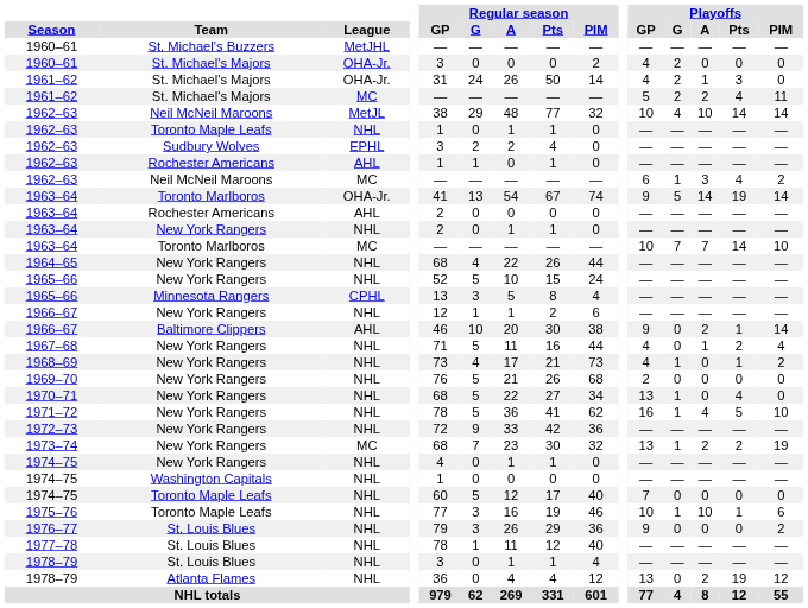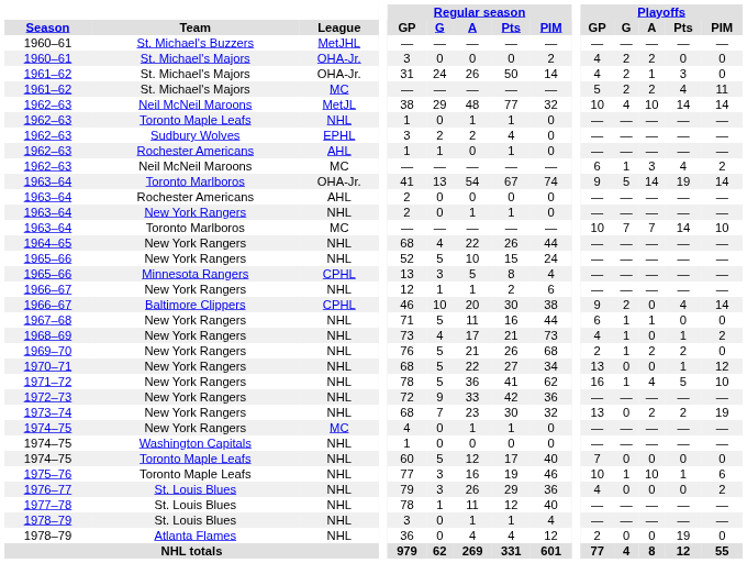 <table border="0" cellpadding="1" cellspacing="0" style="text-align:center; width:60em">
 <tr bgcolor="#e0e0e0">
 <th colspan="3" bgcolor="#ffffff"> </th>
 <th rowspan="99" bgcolor="#ffffff"> </th>
 <th colspan="5"><a href='#'>Regular season</a></th>
 <th rowspan="99" bgcolor="#ffffff"> </th>
 <th colspan="5"><a href='#'>Playoffs</a></th>
 </tr>
 <tr bgcolor="#e0e0e0">
 <th><a href='#'>Season</a></th>
 <th>Team</th>
 <th>League</th>
 <th>GP</th>
 <th><a href='#'>G</a></th>
 <th><a href='#'>A</a></th>
 <th><a href='#'>Pts</a></th>
 <th><a href='#'>PIM</a></th>
 <th>GP</th>
 <th>G</th>
 <th>A</th>
 <th>Pts</th>
 <th>PIM</th>
 </tr>
 <tr>
 <td>1960–61</td>
 <td><a href='#'>St. Michael's Buzzers</a></td>
 <td><a href='#'>MetJHL</a></td>
 <td>—</td>
 <td>—</td>
 <td>—</td>
 <td>—</td>
 <td>—</td>
 <td>—</td>
 <td>—</td>
 <td>—</td>
 <td>—</td>
 <td>—</td>
 </tr>
 <tr bgcolor="#f0f0f0">
 <td><a href='#'>1960–61</a></td>
 <td><a href='#'>St. Michael's Majors</a></td>
 <td><a href='#'>OHA-Jr.</a></td>
 <td>3</td>
 <td>0</td>
 <td>0</td>
 <td>0</td>
 <td>2</td>
 <td>4</td>
 <td>2</td>
-<td>0</td>
+<td>2</td>
 <td>0</td>
 <td>0</td>
 </tr>
 <tr>
 <td><a href='#'>1961–62</a></td>
 <td>St. Michael's Majors</td>
 <td>OHA-Jr.</td>
 <td>31</td>
 <td>24</td>
 <td>26</td>
 <td>50</td>
 <td>14</td>
 <td>4</td>
 <td>2</td>
 <td>1</td>
 <td>3</td>
 <td>0</td>
 </tr>
 <tr bgcolor="#f0f0f0">
 <td><a href='#'>1961–62</a></td>
 <td>St. Michael's Majors</td>
 <td><a href='#'>MC</a></td>
 <td>—</td>
 <td>—</td>
 <td>—</td>
 <td>—</td>
 <td>—</td>
 <td>5</td>
 <td>2</td>
 <td>2</td>
 <td>4</td>
 <td>11</td>
 </tr>
 <tr>
 <td><a href='#'>1962–63</a></td>
 <td><a href='#'>Neil McNeil Maroons</a></td>
 <td><a href='#'>MetJL</a></td>
 <td>38</td>
 <td>29</td>
 <td>48</td>
 <td>77</td>
 <td>32</td>
 <td>10</td>
 <td>4</td>
 <td>10</td>
 <td>14</td>
 <td>14</td>
 </tr>
 <tr bgcolor="#f0f0f0">
 <td><a href='#'>1962–63</a></td>
 <td><a href='#'>Toronto Maple Leafs</a></td>
 <td><a href='#'>NHL</a></td>
 <td>1</td>
 <td>0</td>
 <td>1</td>
 <td>1</td>
 <td>0</td>
 <td>—</td>
 <td>—</td>
 <td>—</td>
 <td>—</td>
 <td>—</td>
 </tr>
 <tr>
 <td><a href='#'>1962–63</a></td>
 <td><a href='#'>Sudbury Wolves</a></td>
 <td><a href='#'>EPHL</a></td>
 <td>3</td>
 <td>2</td>
 <td>2</td>
 <td>4</td>
 <td>0</td>
 <td>—</td>
 <td>—</td>
 <td>—</td>
 <td>—</td>
 <td>—</td>
 </tr>
 <tr bgcolor="#f0f0f0">
 <td><a href='#'>1962–63</a></td>
 <td><a href='#'>Rochester Americans</a></td>
 <td><a href='#'>AHL</a></td>
 <td>1</td>
 <td>1</td>
 <td>0</td>
 <td>1</td>
 <td>0</td>
 <td>—</td>
 <td>—</td>
 <td>—</td>
 <td>—</td>
 <td>—</td>
 </tr>
 <tr>
 <td><a href='#'>1962–63</a></td>
 <td>Neil McNeil Maroons</td>
 <td>MC</td>
 <td>—</td>
 <td>—</td>
 <td>—</td>
 <td>—</td>
 <td>—</td>
 <td>6</td>
 <td>1</td>
 <td>3</td>
 <td>4</td>
 <td>2</td>
 </tr>
 <tr bgcolor="#f0f0f0">
 <td><a href='#'>1963–64</a></td>
 <td><a href='#'>Toronto Marlboros</a></td>
 <td>OHA-Jr.</td>
 <td>41</td>
 <td>13</td>
 <td>54</td>
 <td>67</td>
 <td>74</td>
 <td>9</td>
 <td>5</td>
 <td>14</td>
 <td>19</td>
 <td>14</td>
 </tr>
 <tr>
 <td><a href='#'>1963–64</a></td>
 <td>Rochester Americans</td>
 <td>AHL</td>
 <td>2</td>
 <td>0</td>
 <td>0</td>
 <td>0</td>
 <td>0</td>
 <td>—</td>
 <td>—</td>
 <td>—</td>
 <td>—</td>
 <td>—</td>
 </tr>
 <tr bgcolor="#f0f0f0">
 <td><a href='#'>1963–64</a></td>
 <td><a href='#'>New York Rangers</a></td>
 <td>NHL</td>
 <td>2</td>
 <td>0</td>
 <td>1</td>
 <td>1</td>
 <td>0</td>
 <td>—</td>
 <td>—</td>
 <td>—</td>
 <td>—</td>
 <td>—</td>
 </tr>
 <tr>
 <td><a href='#'>1963–64</a></td>
 <td>Toronto Marlboros</td>
 <td>MC</td>
 <td>—</td>
 <td>—</td>
 <td>—</td>
 <td>—</td>
 <td>—</td>
 <td>10</td>
 <td>7</td>
 <td>7</td>
 <td>14</td>
 <td>10</td>
 </tr>
 <tr bgcolor="#f0f0f0">
 <td><a href='#'>1964–65</a></td>
 <td>New York Rangers</td>
 <td>NHL</td>
 <td>68</td>
 <td>4</td>
 <td>22</td>
 <td>26</td>
 <td>44</td>
 <td>—</td>
 <td>—</td>
 <td>—</td>
 <td>—</td>
 <td>—</td>
 </tr>
 <tr>
 <td><a href='#'>1965–66</a></td>
 <td>New York Rangers</td>
 <td>NHL</td>
 <td>52</td>
 <td>5</td>
 <td>10</td>
 <td>15</td>
 <td>24</td>
 <td>—</td>
 <td>—</td>
 <td>—</td>
 <td>—</td>
 <td>—</td>
 </tr>
 <tr bgcolor="#f0f0f0">
 <td><a href='#'>1965–66</a></td>
 <td><a href='#'>Minnesota Rangers</a></td>
 <td><a href='#'>CPHL</a></td>
 <td>13</td>
 <td>3</td>
 <td>5</td>
 <td>8</td>
 <td>4</td>
 <td>—</td>
 <td>—</td>
 <td>—</td>
 <td>—</td>
 <td>—</td>
 </tr>
 <tr>
 <td><a href='#'>1966–67</a></td>
 <td>New York Rangers</td>
 <td>NHL</td>
 <td>12</td>
 <td>1</td>
 <td>1</td>
 <td>2</td>
 <td>6</td>
 <td>—</td>
 <td>—</td>
 <td>—</td>
 <td>—</td>
 <td>—</td>
 </tr>
 <tr bgcolor="#f0f0f0">
 <td><a href='#'>1966–67</a></td>
 <td><a href='#'>Baltimore Clippers</a></td>
-<td>AHL</td>
+<td><a href='#'>CPHL</a></td>
 <td>46</td>
 <td>10</td>
 <td>20</td>
 <td>30</td>
 <td>38</td>
 <td>9</td>
+<td>2</td>
 <td>0</td>
-<td>2</td>
-<td>1</td>
+<td>4</td>
 <td>14</td>
 </tr>
 <tr>
 <td><a href='#'>1967–68</a></td>
 <td>New York Rangers</td>
 <td>NHL</td>
 <td>71</td>
 <td>5</td>
 <td>11</td>
 <td>16</td>
 <td>44</td>
-<td>4</td>
+<td>6</td>
+<td>1</td>
+<td>1</td>
 <td>0</td>
-<td>1</td>
-<td>2</td>
-<td>4</td>
+<td>0</td>
 </tr>
 <tr bgcolor="#f0f0f0">
 <td><a href='#'>1968–69</a></td>
 <td>New York Rangers</td>
 <td>NHL</td>
 <td>73</td>
 <td>4</td>
 <td>17</td>
 <td>21</td>
 <td>73</td>
 <td>4</td>
 <td>1</td>
 <td>0</td>
 <td>1</td>
 <td>2</td>
 </tr>
 <tr>
 <td><a href='#'>1969–70</a></td>
 <td>New York Rangers</td>
 <td>NHL</td>
 <td>76</td>
 <td>5</td>
 <td>21</td>
 <td>26</td>
 <td>68</td>
 <td>2</td>
-<td>0</td>
-<td>0</td>
-<td>0</td>
+<td>1</td>
+<td>2</td>
+<td>2</td>
 <td>0</td>
 </tr>
 <tr bgcolor="#f0f0f0">
 <td><a href='#'>1970–71</a></td>
 <td>New York Rangers</td>
 <td>NHL</td>
 <td>68</td>
 <td>5</td>
 <td>22</td>
 <td>27</td>
 <td>34</td>
 <td>13</td>
+<td>0</td>
+<td>0</td>
 <td>1</td>
-<td>0</td>
-<td>4</td>
-<td>0</td>
+<td>12</td>
 </tr>
 <tr>
 <td><a href='#'>1971–72</a></td>
 <td>New York Rangers</td>
 <td>NHL</td>
 <td>78</td>
 <td>5</td>
 <td>36</td>
 <td>41</td>
 <td>62</td>
 <td>16</td>
 <td>1</td>
 <td>4</td>
 <td>5</td>
 <td>10</td>
 </tr>
 <tr bgcolor="#f0f0f0">
 <td><a href='#'>1972–73</a></td>
 <td>New York Rangers</td>
 <td>NHL</td>
 <td>72</td>
 <td>9</td>
 <td>33</td>
 <td>42</td>
 <td>36</td>
 <td>—</td>
 <td>—</td>
 <td>—</td>
 <td>—</td>
 <td>—</td>
 </tr>
 <tr>
 <td><a href='#'>1973–74</a></td>
 <td>New York Rangers</td>
-<td>MC</td>
+<td>NHL</td>
 <td>68</td>
 <td>7</td>
 <td>23</td>
 <td>30</td>
 <td>32</td>
 <td>13</td>
-<td>1</td>
+<td>0</td>
 <td>2</td>
 <td>2</td>
 <td>19</td>
 </tr>
 <tr bgcolor="#f0f0f0">
 <td><a href='#'>1974–75</a></td>
 <td>New York Rangers</td>
-<td>NHL</td>
+<td><a href='#'>MC</a></td>
 <td>4</td>
 <td>0</td>
 <td>1</td>
 <td>1</td>
 <td>0</td>
 <td>—</td>
 <td>—</td>
 <td>—</td>
 <td>—</td>
 <td>—</td>
 </tr>
 <tr>
 <td>1974–75</td>
 <td><a href='#'>Washington Capitals</a></td>
 <td>NHL</td>
 <td>1</td>
 <td>0</td>
 <td>0</td>
 <td>0</td>
 <td>0</td>
 <td>—</td>
 <td>—</td>
 <td>—</td>
 <td>—</td>
 <td>—</td>
 </tr>
 <tr bgcolor="#f0f0f0">
 <td>1974–75</td>
 <td><a href='#'>Toronto Maple Leafs</a></td>
 <td>NHL</td>
 <td>60</td>
 <td>5</td>
 <td>12</td>
 <td>17</td>
 <td>40</td>
 <td>7</td>
 <td>0</td>
 <td>0</td>
 <td>0</td>
 <td>0</td>
 </tr>
 <tr>
 <td><a href='#'>1975–76</a></td>
 <td>Toronto Maple Leafs</td>
 <td>NHL</td>
 <td>77</td>
 <td>3</td>
 <td>16</td>
 <td>19</td>
 <td>46</td>
 <td>10</td>
 <td>1</td>
 <td>10</td>
 <td>1</td>
 <td>6</td>
 </tr>
 <tr bgcolor="#f0f0f0">
 <td><a href='#'>1976–77</a></td>
 <td><a href='#'>St. Louis Blues</a></td>
 <td>NHL</td>
 <td>79</td>
 <td>3</td>
 <td>26</td>
 <td>29</td>
 <td>36</td>
-<td>9</td>
+<td>4</td>
 <td>0</td>
 <td>0</td>
 <td>0</td>
 <td>2</td>
 </tr>
 <tr>
 <td><a href='#'>1977–78</a></td>
 <td>St. Louis Blues</td>
 <td>NHL</td>
 <td>78</td>
 <td>1</td>
 <td>11</td>
 <td>12</td>
 <td>40</td>
 <td>—</td>
 <td>—</td>
 <td>—</td>
 <td>—</td>
 <td>—</td>
 </tr>
 <tr bgcolor="#f0f0f0">
 <td><a href='#'>1978–79</a></td>
 <td>St. Louis Blues</td>
 <td>NHL</td>
 <td>3</td>
 <td>0</td>
 <td>1</td>
 <td>1</td>
 <td>4</td>
 <td>—</td>
 <td>—</td>
 <td>—</td>
 <td>—</td>
 <td>—</td>
 </tr>
 <tr>
 <td>1978–79</td>
 <td><a href='#'>Atlanta Flames</a></td>
 <td>NHL</td>
 <td>36</td>
 <td>0</td>
 <td>4</td>
 <td>4</td>
 <td>12</td>
-<td>13</td>
+<td>2</td>
 <td>0</td>
-<td>2</td>
+<td>0</td>
 <td>19</td>
-<td>12</td>
+<td>0</td>
 </tr>
 <tr bgcolor="#e0e0e0">
 <th colspan="3">NHL totals</th>
 <th>979</th>
 <th>62</th>
 <th>269</th>
 <th>331</th>
 <th>601</th>
 <th>77</th>
 <th>4</th>
 <th>8</th>
 <th>12</th>
 <th>55</th>
 </tr>
 </table>
